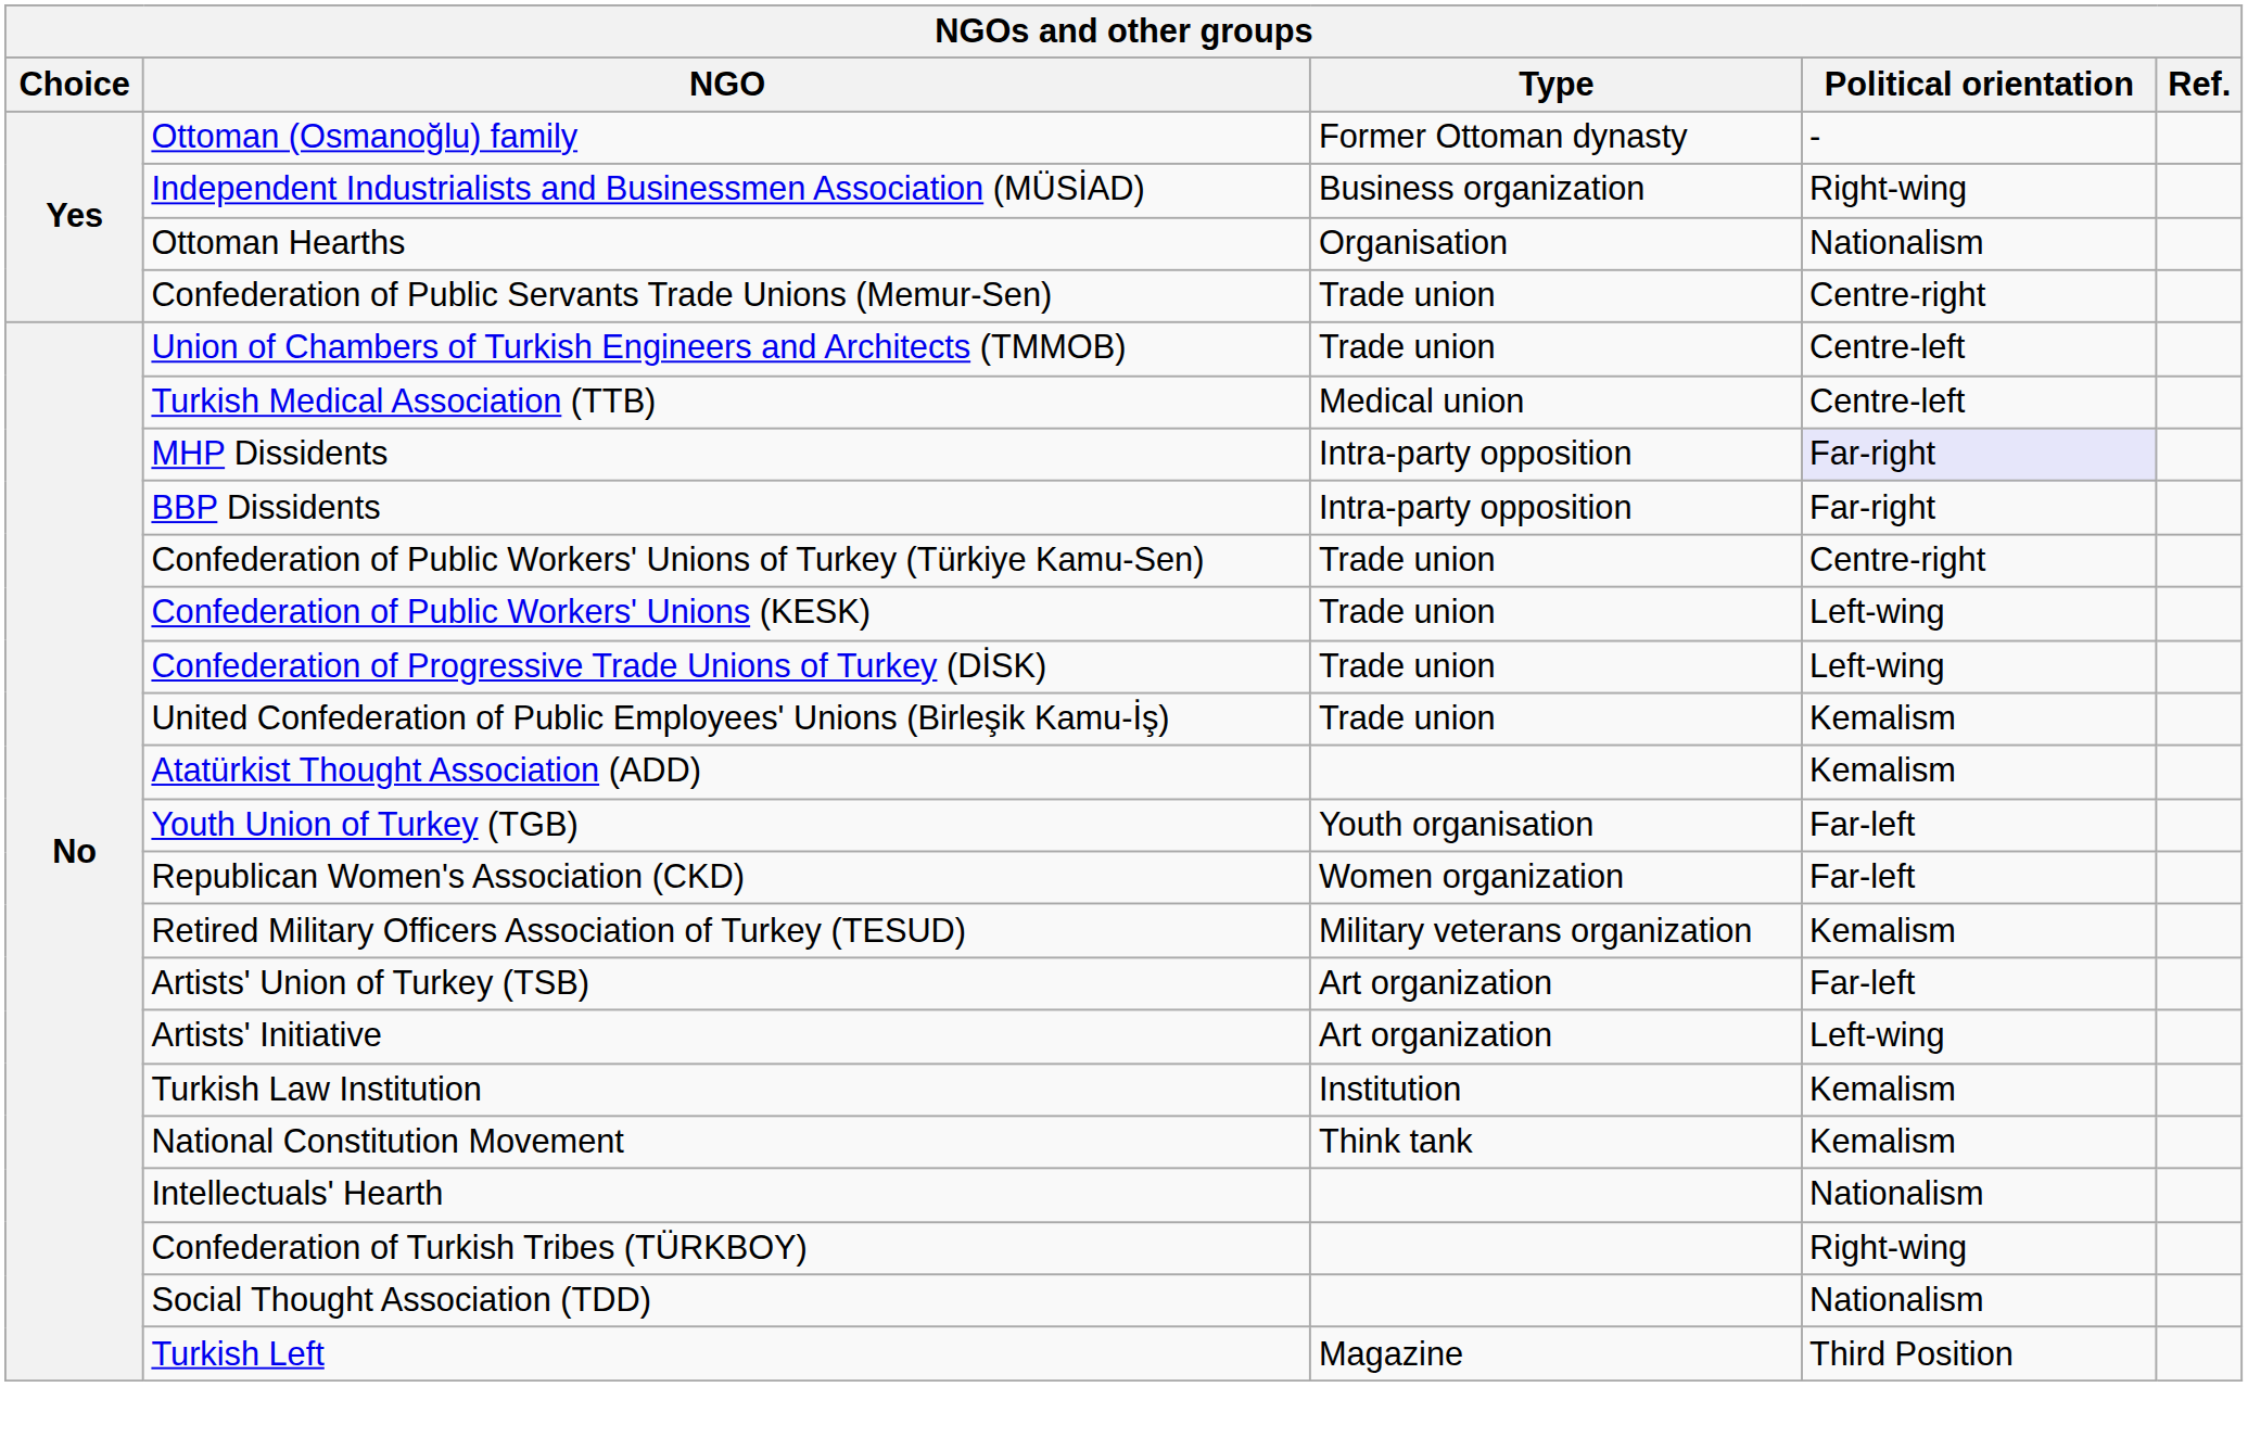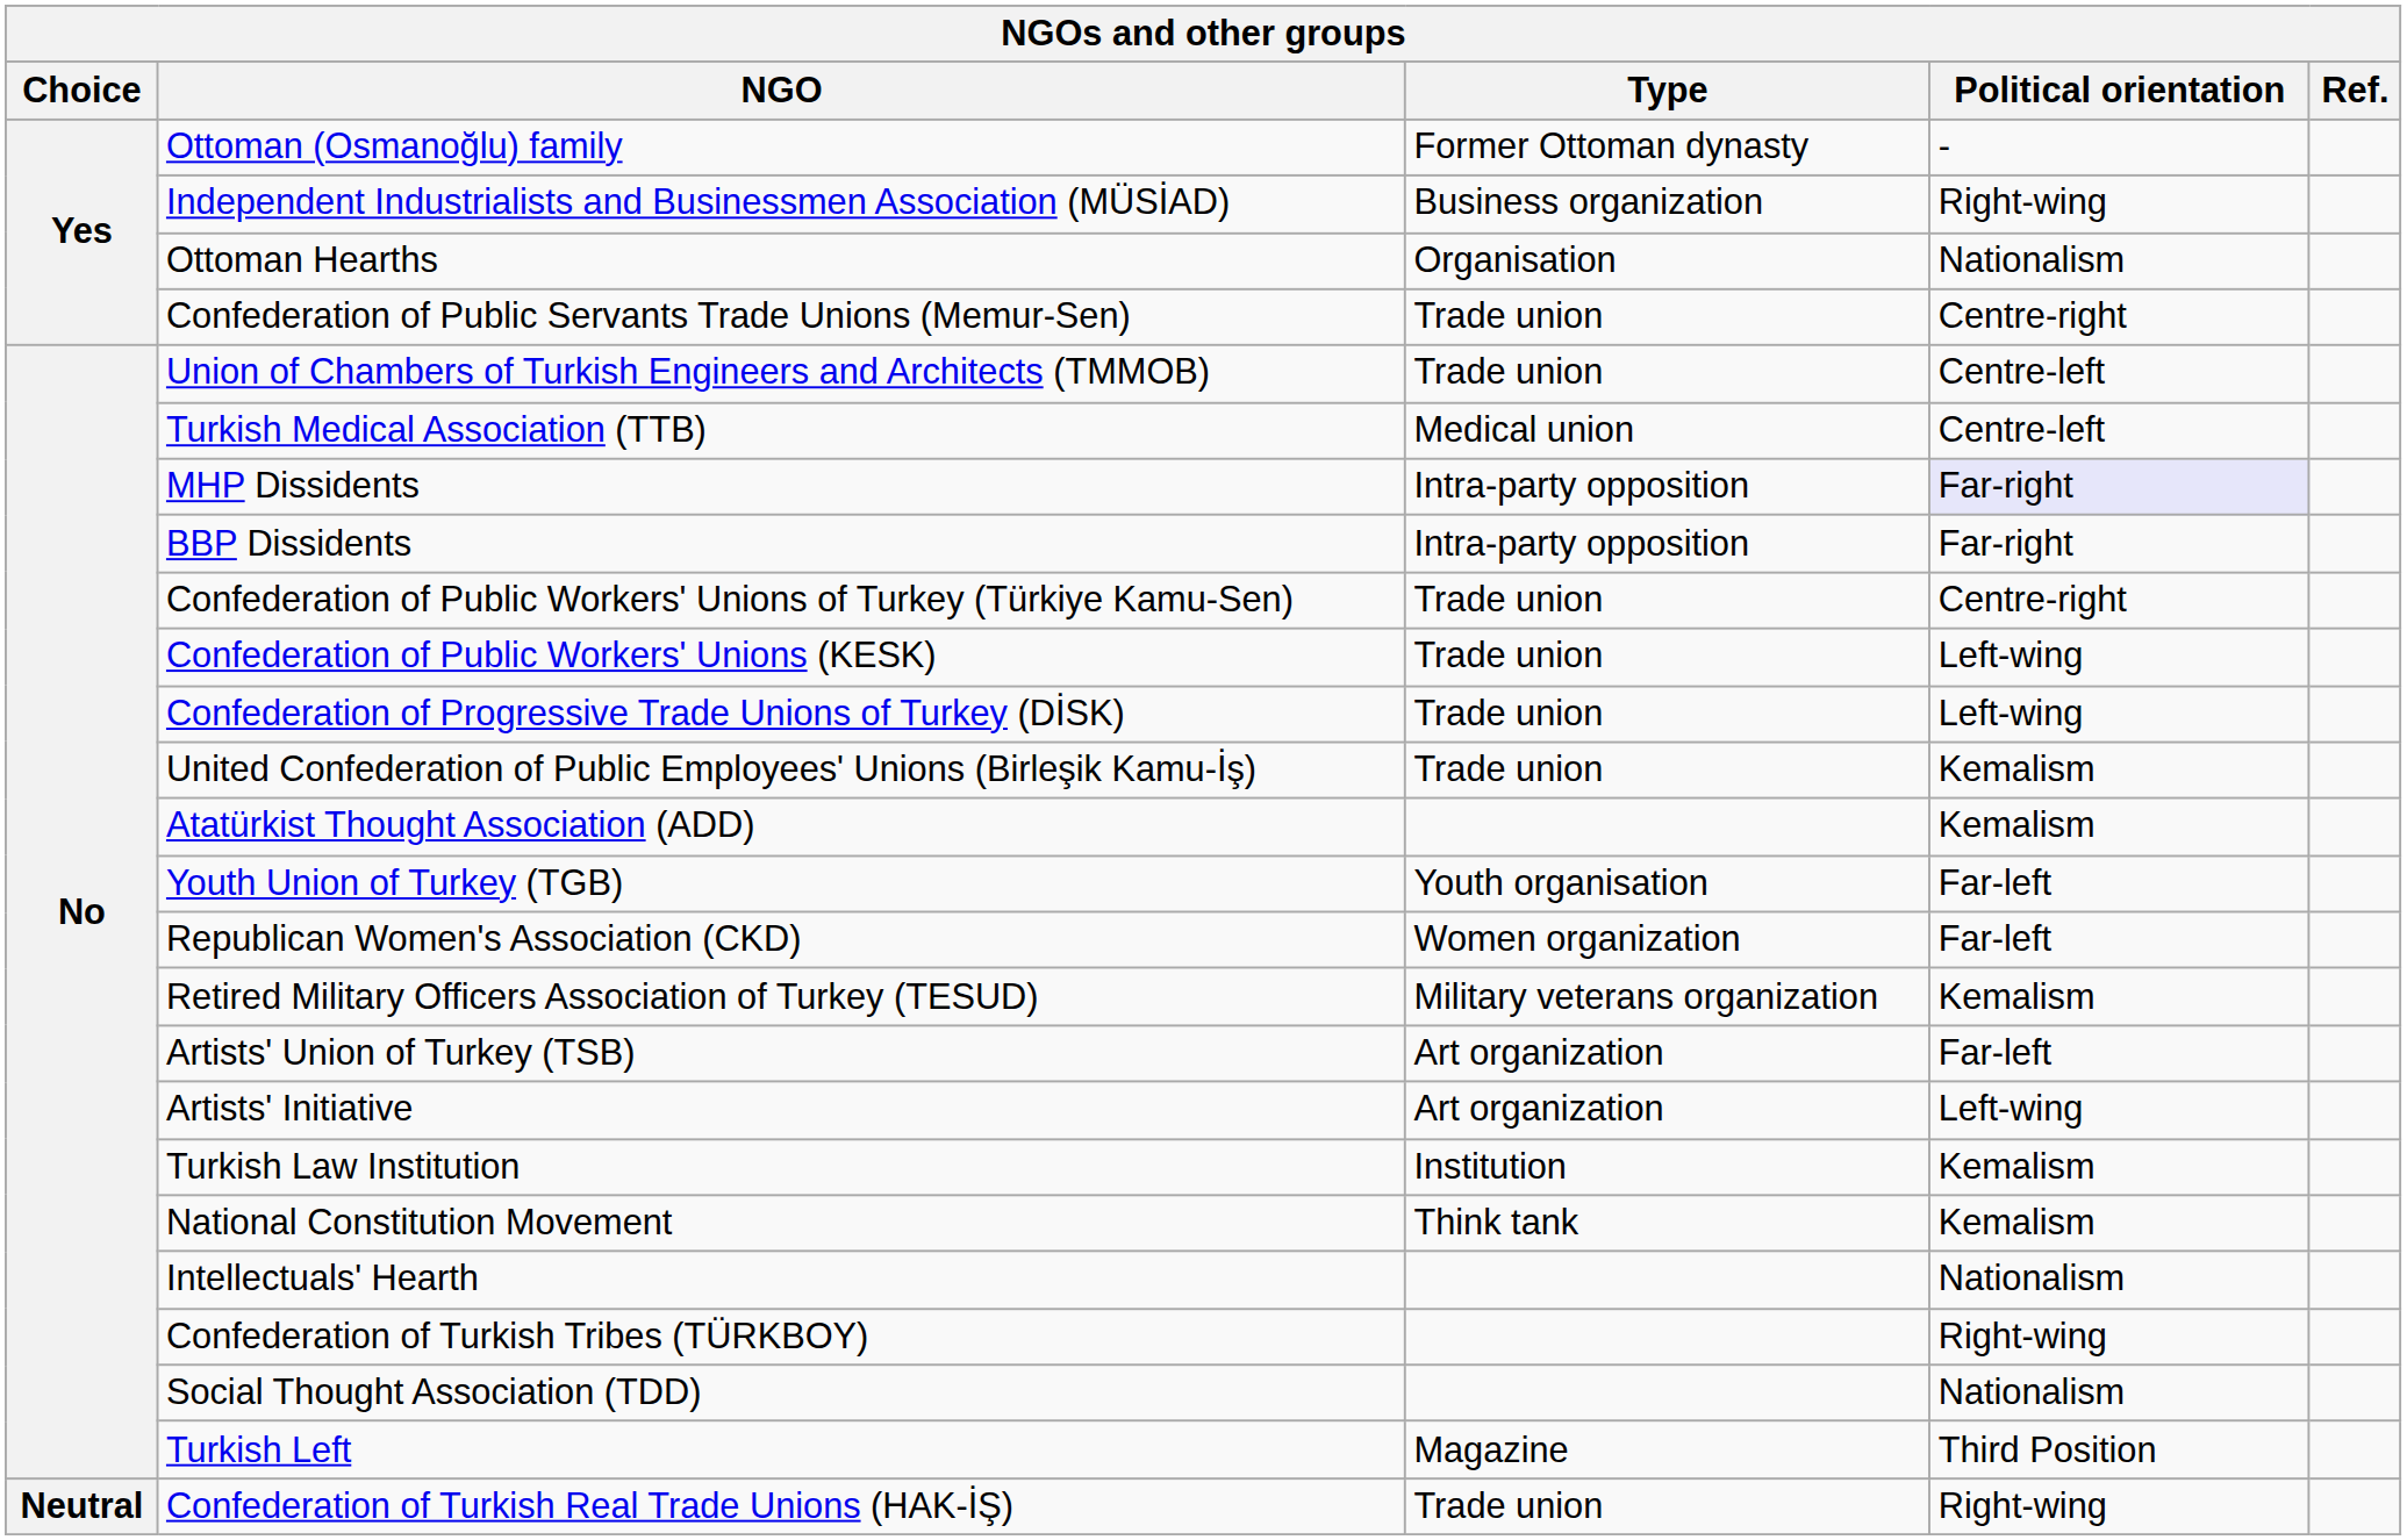 <table class="wikitable sortable collapsible collapsed" style="border:none;width:85%">
 <tr>
 <th colspan="5">NGOs and other groups</th>
 </tr>
 <tr>
 <th>Choice</th>
 <th>NGO</th>
 <th>Type</th>
 <th>Political orientation</th>
 <th>Ref.</th>
 </tr>
 <tr>
 <th rowspan="4"> Yes</th>
 <td><a href='#'>Ottoman (Osmanoğlu) family</a></td>
 <td>Former Ottoman dynasty</td>
 <td>-</td>
 <td></td>
 </tr>
 <tr>
 <td><a href='#'>Independent Industrialists and Businessmen Association</a> (MÜSİAD)</td>
 <td>Business organization</td>
 <td>Right-wing</td>
 <td></td>
 </tr>
 <tr>
 <td>Ottoman Hearths</td>
 <td>Organisation</td>
 <td>Nationalism</td>
 <td></td>
 </tr>
 <tr>
 <td>Confederation of Public Servants Trade Unions (Memur-Sen)</td>
 <td>Trade union</td>
 <td>Centre-right</td>
 <td></td>
 </tr>
 <tr>
 <th rowspan="20"> No</th>
 <td><a href='#'>Union of Chambers of Turkish Engineers and Architects</a> (TMMOB)</td>
 <td>Trade union</td>
 <td>Centre-left</td>
 <td></td>
 </tr>
 <tr>
 <td><a href='#'>Turkish Medical Association</a> (TTB)</td>
 <td>Medical union</td>
 <td>Centre-left</td>
 <td></td>
 </tr>
 <tr>
 <td><a href='#'>MHP</a> Dissidents</td>
 <td>Intra-party opposition</td>
 <td style="background: lavender;">Far-right</td>
 <td></td>
 </tr>
 <tr>
 <td><a href='#'>BBP</a> Dissidents</td>
 <td>Intra-party opposition</td>
 <td>Far-right</td>
 <td></td>
 </tr>
 <tr>
 <td>Confederation of Public Workers' Unions of Turkey (Türkiye Kamu-Sen)</td>
 <td>Trade union</td>
 <td>Centre-right</td>
 <td></td>
 </tr>
 <tr>
 <td><a href='#'>Confederation of Public Workers' Unions</a> (KESK)</td>
 <td>Trade union</td>
 <td>Left-wing</td>
 <td></td>
 </tr>
 <tr>
 <td><a href='#'>Confederation of Progressive Trade Unions of Turkey</a> (DİSK)</td>
 <td>Trade union</td>
 <td>Left-wing</td>
 <td></td>
 </tr>
 <tr>
 <td>United Confederation of Public Employees' Unions (Birleşik Kamu-İş)</td>
 <td>Trade union</td>
 <td>Kemalism</td>
 <td></td>
 </tr>
 <tr>
 <td><a href='#'>Atatürkist Thought Association</a> (ADD)</td>
 <td></td>
 <td>Kemalism</td>
 <td></td>
 </tr>
 <tr>
 <td><a href='#'>Youth Union of Turkey</a> (TGB)</td>
 <td>Youth organisation</td>
 <td>Far-left</td>
 <td></td>
 </tr>
 <tr>
 <td>Republican Women's Association (CKD)</td>
 <td>Women organization</td>
 <td>Far-left</td>
 <td></td>
 </tr>
 <tr>
 <td>Retired Military Officers Association of Turkey (TESUD)</td>
 <td>Military veterans organization</td>
 <td>Kemalism</td>
 <td></td>
 </tr>
 <tr>
 <td>Artists' Union of Turkey (TSB)</td>
 <td>Art organization</td>
 <td>Far-left</td>
 <td></td>
 </tr>
 <tr>
 <td>Artists' Initiative</td>
 <td>Art organization</td>
 <td>Left-wing</td>
 <td></td>
 </tr>
 <tr>
 <td>Turkish Law Institution</td>
 <td>Institution</td>
 <td>Kemalism</td>
 <td></td>
 </tr>
 <tr>
 <td>National Constitution Movement</td>
 <td>Think tank</td>
 <td>Kemalism</td>
 <td></td>
 </tr>
 <tr>
 <td>Intellectuals' Hearth</td>
 <td></td>
 <td>Nationalism</td>
 <td></td>
 </tr>
 <tr>
 <td>Confederation of Turkish Tribes (TÜRKBOY)</td>
 <td></td>
 <td>Right-wing</td>
 <td></td>
 </tr>
 <tr>
 <td>Social Thought Association (TDD)</td>
 <td></td>
 <td>Nationalism</td>
 <td></td>
 </tr>
 <tr>
 <td><a href='#'>Turkish Left</a></td>
 <td>Magazine</td>
 <td>Third Position</td>
 <td></td>
 </tr>
+<tr>
+<th>Neutral</th>
+<td><a href='#'>Confederation of Turkish Real Trade Unions</a> (HAK-İŞ)</td>
+<td>Trade union</td>
+<td>Right-wing</td>
+<td></td>
+</tr>
 </table>
